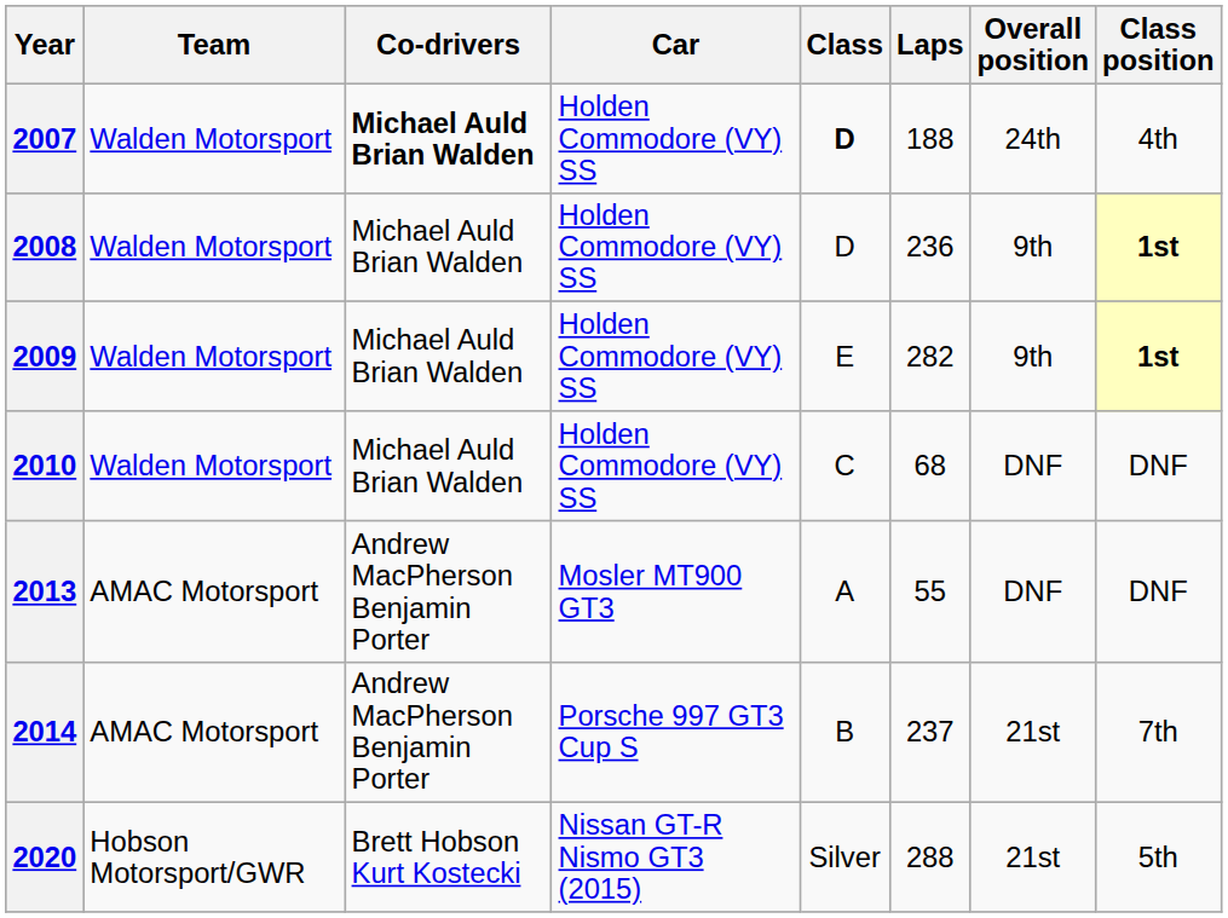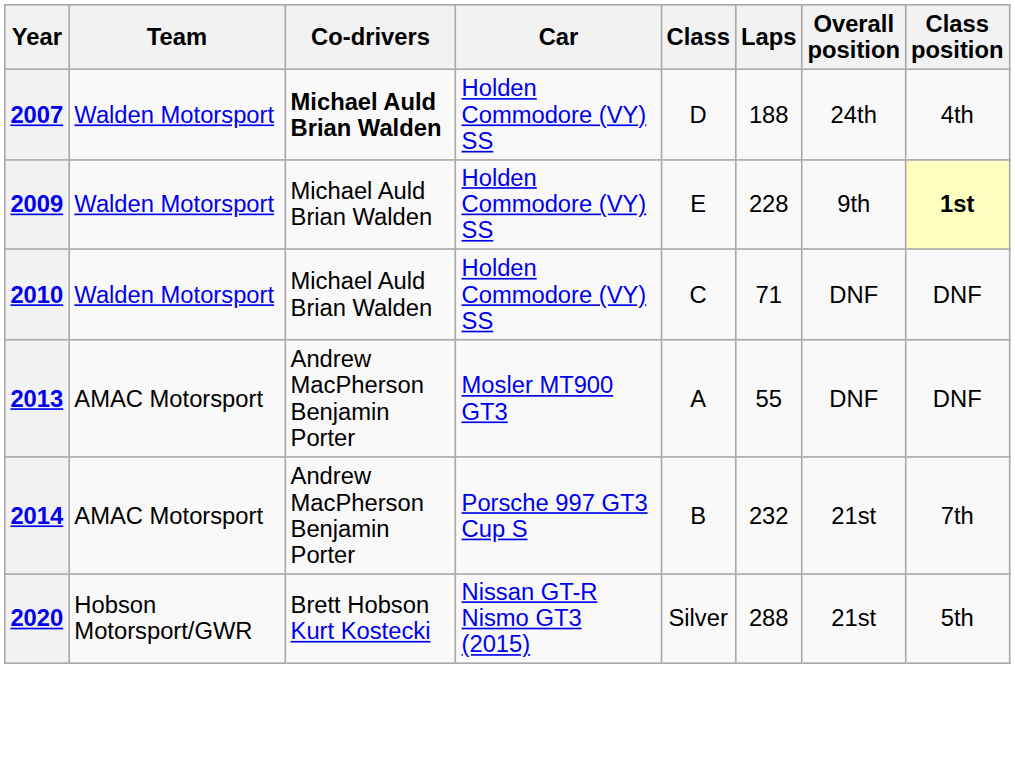 <table class="wikitable" style="text-align:center; font-size:90%">
 <tr>
 <th>Year</th>
 <th>Team</th>
 <th>Co-drivers</th>
 <th>Car</th>
 <th>Class</th>
 <th>Laps</th>
 <th>Overall<br>position</th>
 <th>Class<br>position</th>
 </tr>
 <tr>
 <th><a href='#'>2007</a></th>
 <td align="left"> <a href='#'>Walden Motorsport</a></td>
 <td align="left"><strong> Michael Auld<br> Brian Walden</strong></td>
 <td align="left"><a href='#'>Holden Commodore (VY) SS</a></td>
-<td><strong>D</strong></td>
+<td>D</td>
 <td>188</td>
 <td>24th</td>
 <td>4th</td>
-</tr>
-<tr>
-<th><a href='#'>2008</a></th>
-<td align="left"> <a href='#'>Walden Motorsport</a></td>
-<td align="left"> Michael Auld<br> Brian Walden</td>
-<td align="left"><a href='#'>Holden Commodore (VY) SS</a></td>
-<td>D</td>
-<td>236</td>
-<td>9th</td>
-<td style="background:#ffffbf;"><strong>1st</strong></td>
 </tr>
 <tr>
 <th><a href='#'>2009</a></th>
 <td align="left"> <a href='#'>Walden Motorsport</a></td>
 <td align="left"> Michael Auld<br> Brian Walden</td>
 <td align="left"><a href='#'>Holden Commodore (VY) SS</a></td>
 <td>E</td>
-<td>282</td>
+<td>228</td>
 <td>9th</td>
 <td style="background:#ffffbf;"><strong>1st</strong></td>
 </tr>
 <tr>
 <th><a href='#'>2010</a></th>
 <td align="left"> <a href='#'>Walden Motorsport</a></td>
 <td align="left"> Michael Auld<br> Brian Walden</td>
 <td align="left"><a href='#'>Holden Commodore (VY) SS</a></td>
 <td>C</td>
-<td>68</td>
+<td>71</td>
 <td>DNF</td>
 <td>DNF</td>
 </tr>
 <tr>
 <th><a href='#'>2013</a></th>
 <td align="left"> AMAC Motorsport</td>
 <td align="left"> Andrew MacPherson<br> Benjamin Porter</td>
 <td align="left"><a href='#'>Mosler MT900 GT3</a></td>
 <td>A</td>
 <td>55</td>
 <td>DNF</td>
 <td>DNF</td>
 </tr>
 <tr>
 <th><a href='#'>2014</a></th>
 <td align="left"> AMAC Motorsport</td>
 <td align="left"> Andrew MacPherson<br> Benjamin Porter</td>
 <td align="left"><a href='#'>Porsche 997 GT3 Cup S</a></td>
 <td>B</td>
-<td>237</td>
+<td>232</td>
 <td>21st</td>
 <td>7th</td>
 </tr>
 <tr>
 <th><a href='#'>2020</a></th>
 <td align="left"> Hobson Motorsport/GWR</td>
 <td align="left"> Brett Hobson<br> <a href='#'>Kurt Kostecki</a></td>
 <td align="left"><a href='#'>Nissan GT-R Nismo GT3 (2015)</a></td>
 <td>Silver</td>
 <td>288</td>
 <td>21st</td>
 <td>5th</td>
 </tr>
 </table>
